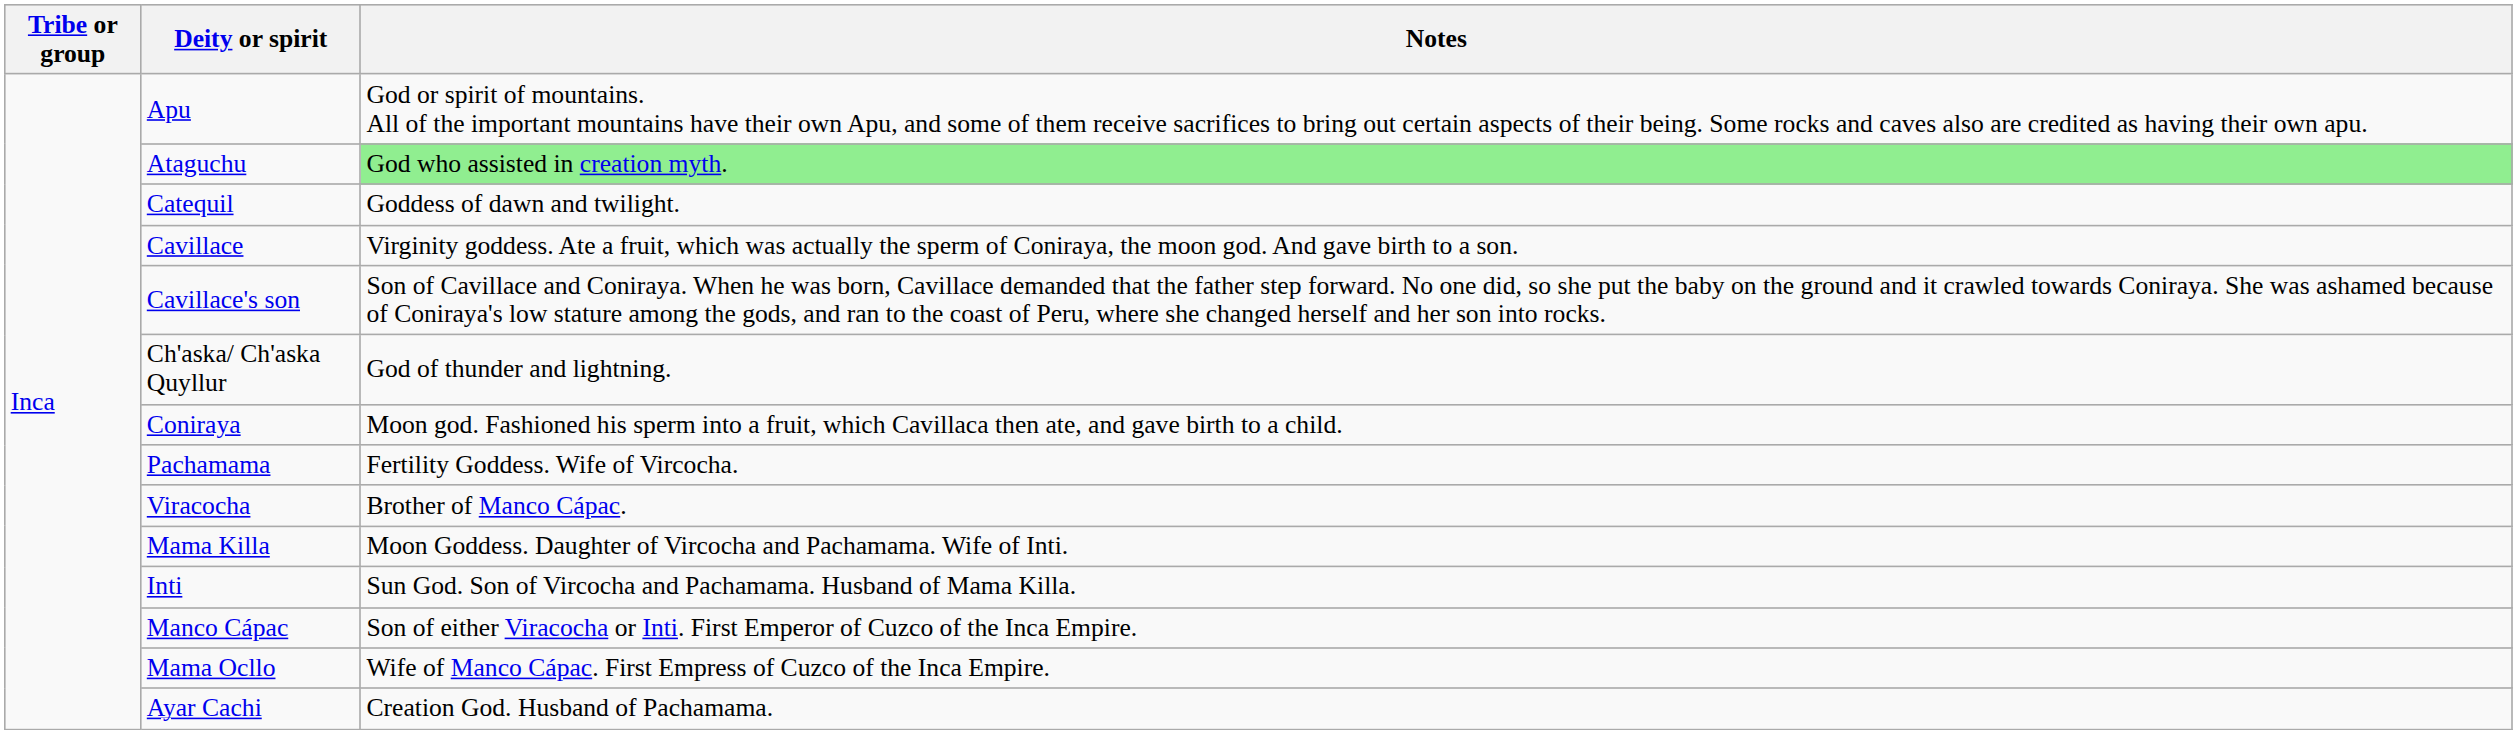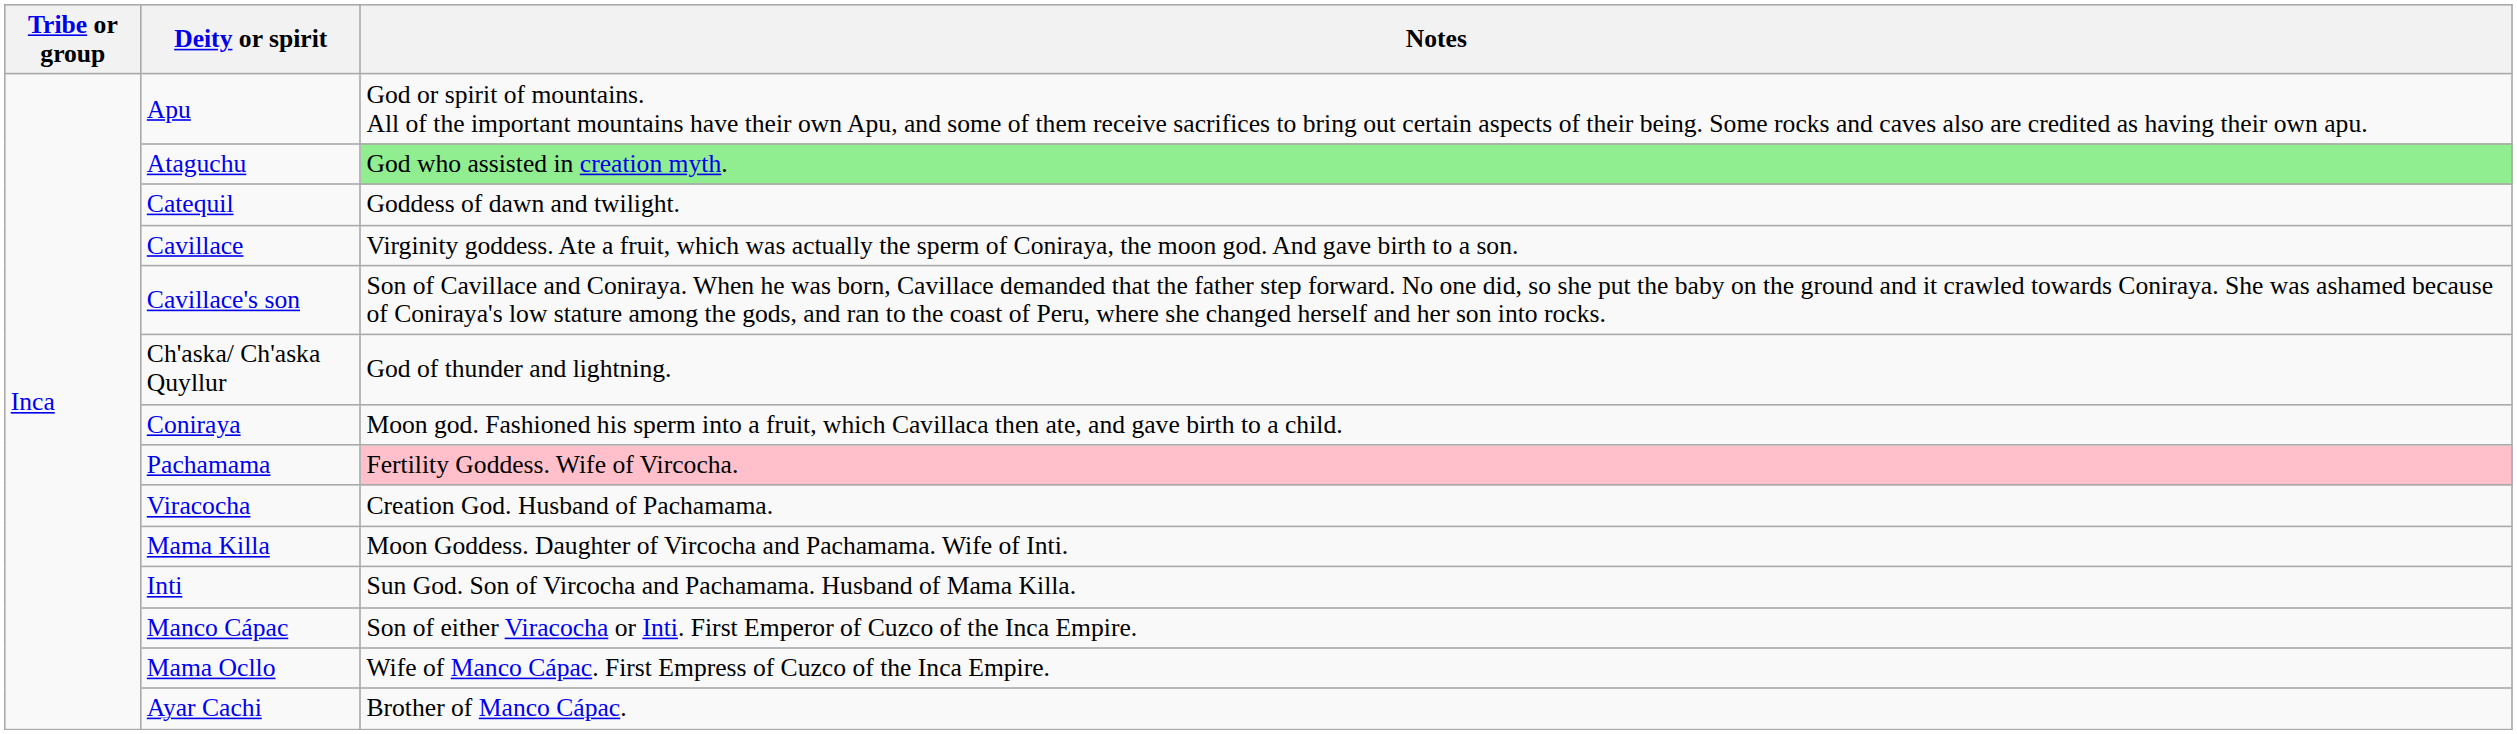 <table class="wikitable sortable">
 <tr>
 <th><a href='#'>Tribe</a> or group</th>
 <th><a href='#'>Deity</a> or spirit</th>
 <th class="unsortable" !>Notes</th>
 </tr>
 <tr>
 <td rowspan="14"><a href='#'>Inca</a></td>
 <td><a href='#'>Apu</a></td>
 <td>God or spirit of mountains.<br>All of the important mountains have their own Apu, and some of them receive sacrifices to bring out certain aspects of their being. Some rocks and caves also are credited as having their own apu.</td>
 </tr>
 <tr>
 <td><a href='#'>Ataguchu</a></td>
 <td style="background: lightgreen;">God who assisted in <a href='#'>creation myth</a>.</td>
 </tr>
 <tr>
 <td><a href='#'>Catequil</a></td>
 <td>Goddess of dawn and twilight.</td>
 </tr>
 <tr>
 <td><a href='#'>Cavillace</a></td>
 <td>Virginity goddess. Ate a fruit, which was actually the sperm of Coniraya, the moon god. And gave birth to a son.</td>
 </tr>
 <tr>
 <td><a href='#'>Cavillace's son</a></td>
 <td>Son of Cavillace and Coniraya. When he was born, Cavillace demanded that the father step forward. No one did, so she put the baby on the ground and it crawled towards Coniraya. She was ashamed because of Coniraya's low stature among the gods, and ran to the coast of Peru, where she changed herself and her son into rocks.</td>
 </tr>
 <tr>
 <td>Ch'aska/ Ch'aska Quyllur</td>
 <td>God of thunder and lightning.</td>
 </tr>
 <tr>
 <td><a href='#'>Coniraya</a></td>
 <td>Moon god. Fashioned his sperm into a fruit, which Cavillaca then ate, and gave birth to a child.</td>
 </tr>
 <tr>
 <td><a href='#'>Pachamama</a></td>
-<td>Fertility Goddess. Wife of Vircocha.</td>
+<td style="background: pink;">Fertility Goddess. Wife of Vircocha.</td>
 </tr>
 <tr>
 <td><a href='#'>Viracocha</a></td>
-<td>Brother of <a href='#'>Manco Cápac</a>.</td>
+<td>Creation God. Husband of Pachamama.</td>
 </tr>
 <tr>
 <td><a href='#'>Mama Killa</a></td>
 <td>Moon Goddess. Daughter of Vircocha and Pachamama. Wife of Inti.</td>
 </tr>
 <tr>
 <td><a href='#'>Inti</a></td>
 <td>Sun God. Son of Vircocha and Pachamama. Husband of Mama Killa.</td>
 </tr>
 <tr>
 <td><a href='#'>Manco Cápac</a></td>
 <td>Son of either <a href='#'>Viracocha</a> or <a href='#'>Inti</a>. First Emperor of Cuzco of the Inca Empire.</td>
 </tr>
 <tr>
 <td><a href='#'>Mama Ocllo</a></td>
 <td>Wife of <a href='#'>Manco Cápac</a>. First Empress of Cuzco of the Inca Empire.</td>
 </tr>
 <tr>
 <td><a href='#'>Ayar Cachi</a></td>
-<td>Creation God. Husband of Pachamama.</td>
+<td>Brother of <a href='#'>Manco Cápac</a>.</td>
 </tr>
 </table>
